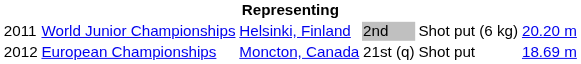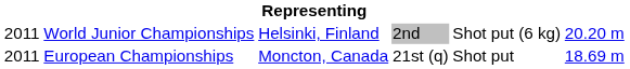 <table>
 <tr>
 <th colspan="6">Representing </th>
 </tr>
 <tr>
 <td>2011</td>
 <td><a href='#'>World Junior Championships</a></td>
 <td><a href='#'>Helsinki, Finland</a></td>
 <td bgcolor=silver>2nd</td>
 <td>Shot put (6 kg)</td>
 <td><a href='#'>20.20 m</a></td>
 </tr>
 <tr>
-<td>2012</td>
+<td>2011</td>
 <td><a href='#'>European Championships</a></td>
 <td><a href='#'>Moncton, Canada</a></td>
 <td>21st (q)</td>
 <td>Shot put</td>
 <td><a href='#'>18.69 m</a></td>
 </tr>
 </table>
